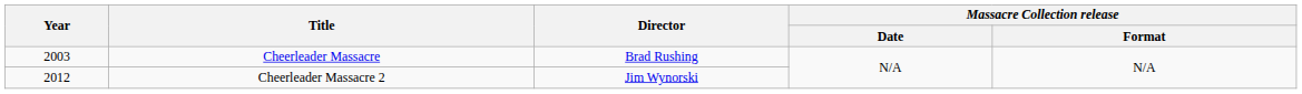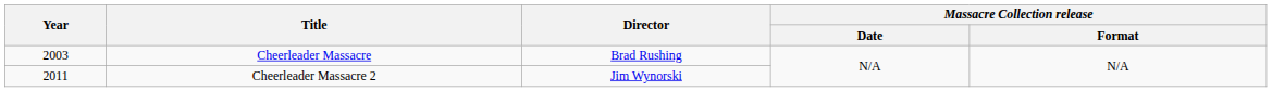 <table class="wikitable" style="width:99%;">
 <tr>
 <th rowspan="2"><strong>Year</strong></th>
 <th rowspan="2"><strong>Title</strong></th>
 <th rowspan="2"><strong>Director</strong></th>
 <th colspan="2"><strong><em>Massacre Collection<em> release<strong></th>
 </tr>
 <tr>
 <th style="text-align:center;"></strong>Date<strong></th>
 <th style="text-align:center;"></strong>Format<strong></th>
 </tr>
 <tr>
 <td style="text-align:center;">2003</td>
 <td style="text-align:center;"></em><a href='#'>Cheerleader Massacre</a><em></td>
 <td style="text-align:center;"><a href='#'>Brad Rushing</a></td>
 <td rowspan="2" style="text-align:center;">N/A</td>
 <td rowspan="2" style="text-align:center;">N/A</td>
 </tr>
 <tr>
-<td style="text-align:center;">2012</td>
+<td style="text-align:center;">2011</td>
 <td style="text-align:center;"></em>Cheerleader Massacre 2<em></td>
 <td style="text-align:center;"><a href='#'>Jim Wynorski</a></td>
 </tr>
 </table>
